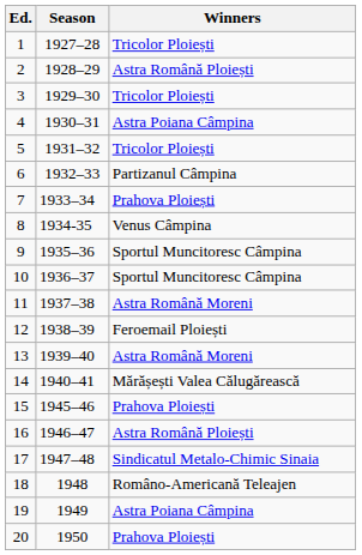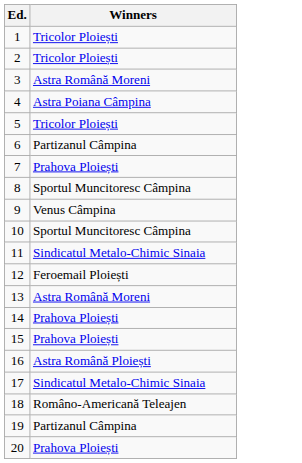 <table class="wikitable" style="font-size:90%">
 <tr>
 <th><abbr>Ed.</abbr></th>
-<th width="60">Season</th>
 <th width="220">Winners</th>
 </tr>
 <tr>
 <td align=center>1</td>
-<td style="text-align:center">1927–28</td>
 <td><a href='#'>Tricolor Ploiești</a></td>
 </tr>
 <tr>
 <td align=center>2</td>
-<td align="center">1928–29</td>
-<td><a href='#'>Astra Română Ploiești</a></td>
+<td><a href='#'>Tricolor Ploiești</a></td>
 </tr>
 <tr>
 <td align=center>3</td>
-<td align="center">1929–30</td>
-<td><a href='#'>Tricolor Ploiești</a></td>
+<td><a href='#'>Astra Română Moreni</a></td>
 </tr>
 <tr>
 <td align=center>4</td>
-<td align="center">1930–31</td>
 <td><a href='#'>Astra Poiana Câmpina</a></td>
 </tr>
 <tr>
 <td align=center>5</td>
-<td align="center">1931–32</td>
 <td><a href='#'>Tricolor Ploiești</a></td>
 </tr>
 <tr>
 <td align=center>6</td>
-<td align="center">1932–33</td>
 <td>Partizanul Câmpina</td>
 </tr>
 <tr>
 <td align=center>7</td>
-<td>1933–34</td>
 <td><a href='#'>Prahova Ploiești</a></td>
 </tr>
 <tr>
 <td align=center>8</td>
-<td>1934-35</td>
+<td>Sportul Muncitoresc Câmpina</td>
+</tr>
+<tr>
+<td align=center>9</td>
 <td>Venus Câmpina</td>
 </tr>
 <tr>
-<td align=center>9</td>
-<td>1935–36</td>
-<td>Sportul Muncitoresc Câmpina</td>
-</tr>
-<tr>
 <td align=center>10</td>
-<td>1936–37</td>
 <td>Sportul Muncitoresc Câmpina</td>
 </tr>
 <tr>
 <td align=center>11</td>
-<td>1937–38</td>
-<td><a href='#'>Astra Română Moreni</a></td>
+<td><a href='#'>Sindicatul Metalo-Chimic Sinaia</a></td>
 </tr>
 <tr>
 <td align=center>12</td>
-<td>1938–39</td>
 <td>Feroemail Ploiești</td>
 </tr>
 <tr>
 <td align=center>13</td>
-<td>1939–40</td>
 <td><a href='#'>Astra Română Moreni</a></td>
 </tr>
 <tr>
 <td align=center>14</td>
-<td>1940–41</td>
-<td>Mărășești Valea Călugărească</td>
+<td><a href='#'>Prahova Ploiești</a></td>
 </tr>
 <tr>
 <td align=center>15</td>
-<td>1945–46</td>
 <td><a href='#'>Prahova Ploiești</a></td>
 </tr>
 <tr>
 <td align=center>16</td>
-<td>1946–47</td>
 <td><a href='#'>Astra Română Ploiești</a></td>
 </tr>
 <tr>
 <td align=center>17</td>
-<td>1947–48</td>
 <td><a href='#'>Sindicatul Metalo-Chimic Sinaia</a></td>
 </tr>
 <tr>
 <td align=center>18</td>
-<td align=center>1948</td>
 <td>Româno-Americană Teleajen</td>
 </tr>
 <tr>
 <td align=center>19</td>
-<td align=center>1949</td>
-<td><a href='#'>Astra Poiana Câmpina</a></td>
+<td>Partizanul Câmpina</td>
 </tr>
 <tr>
 <td align=center>20</td>
-<td align=center>1950</td>
 <td><a href='#'>Prahova Ploiești</a></td>
 </tr>
 </table>
